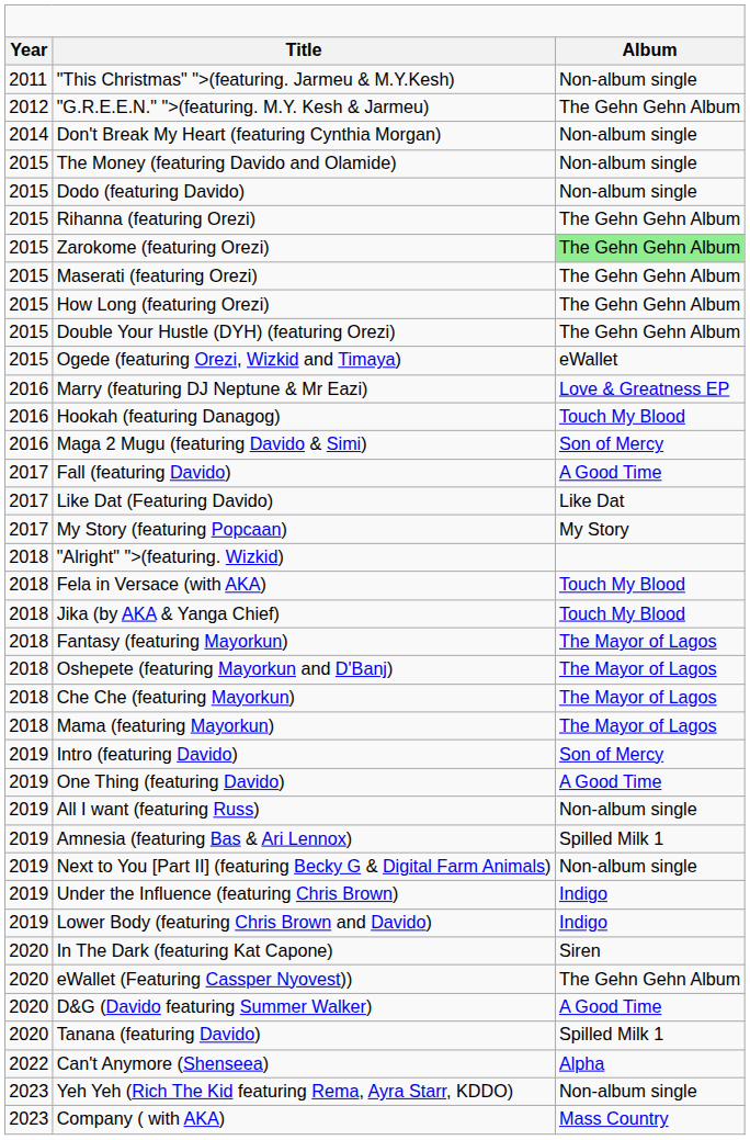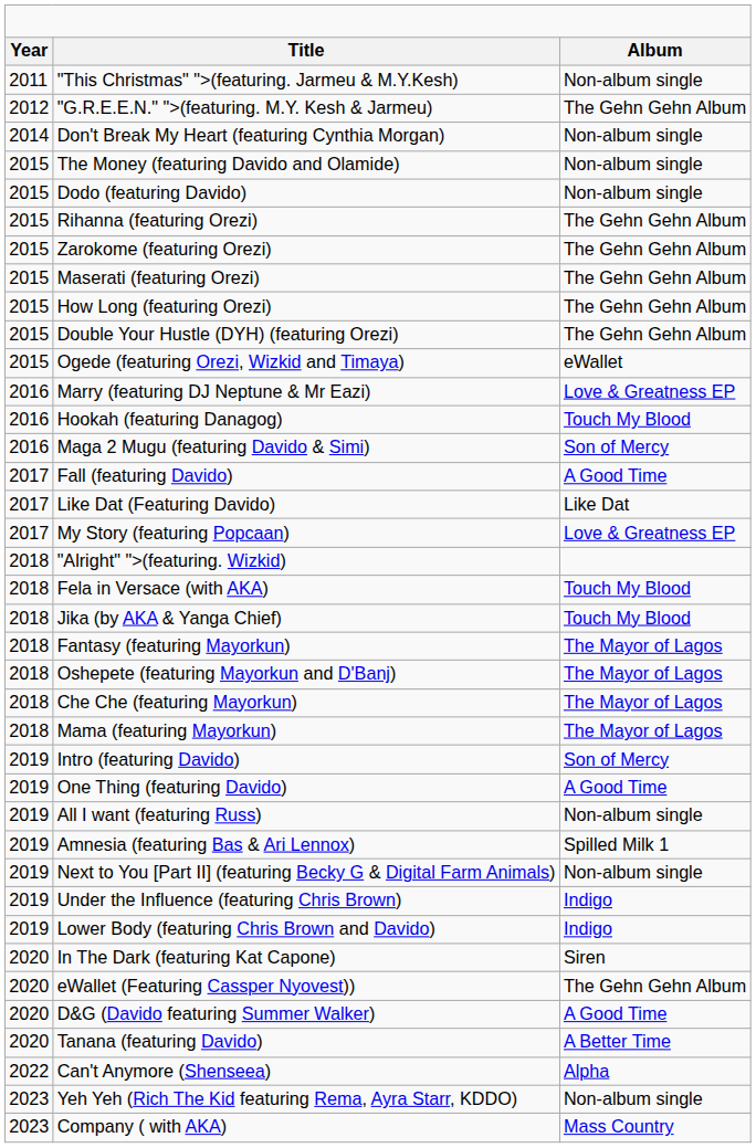 <table class="wikitable sortable">
 <tr>
 <td colspan="3" style="font-size:110%"><br></td>
 </tr>
 <tr>
 <th>Year</th>
 <th>Title</th>
 <th>Album</th>
 </tr>
 <tr>
 <td>2011</td>
 <td>"This Christmas" <span>">(featuring. Jarmeu & M.Y.Kesh)</span></td>
 <td>Non-album single</td>
 </tr>
 <tr>
 <td>2012</td>
 <td>"G.R.E.E.N." <span>">(featuring. M.Y. Kesh & Jarmeu)</span></td>
 <td>The Gehn Gehn Album</td>
 </tr>
 <tr>
 <td>2014</td>
 <td>Don't Break My Heart (featuring Cynthia Morgan)</td>
 <td>Non-album single</td>
 </tr>
 <tr>
 <td>2015</td>
 <td>The Money (featuring Davido and Olamide)</td>
 <td>Non-album single</td>
 </tr>
 <tr>
 <td>2015</td>
 <td>Dodo (featuring Davido)</td>
 <td>Non-album single</td>
 </tr>
 <tr>
 <td>2015</td>
 <td>Rihanna (featuring Orezi)</td>
 <td>The Gehn Gehn Album</td>
 </tr>
 <tr>
 <td>2015</td>
 <td>Zarokome (featuring Orezi)</td>
-<td style="background: lightgreen;">The Gehn Gehn Album</td>
+<td>The Gehn Gehn Album</td>
 </tr>
 <tr>
 <td>2015</td>
 <td>Maserati (featuring Orezi)</td>
 <td>The Gehn Gehn Album</td>
 </tr>
 <tr>
 <td>2015</td>
 <td>How Long (featuring Orezi)</td>
 <td>The Gehn Gehn Album</td>
 </tr>
 <tr>
 <td>2015</td>
 <td>Double Your Hustle (DYH) (featuring Orezi)</td>
 <td>The Gehn Gehn Album</td>
 </tr>
 <tr>
 <td>2015</td>
 <td>Ogede (featuring <a href='#'>Orezi</a>, <a href='#'>Wizkid</a> and <a href='#'>Timaya</a>)</td>
 <td>eWallet</td>
 </tr>
 <tr>
 <td>2016</td>
 <td>Marry (featuring DJ Neptune & Mr Eazi)</td>
 <td><a href='#'>Love & Greatness EP</a></td>
 </tr>
 <tr>
 <td>2016</td>
 <td>Hookah (featuring Danagog)</td>
 <td><a href='#'>Touch My Blood</a></td>
 </tr>
 <tr>
 <td>2016</td>
 <td>Maga 2 Mugu (featuring <a href='#'>Davido</a> & <a href='#'>Simi</a>)</td>
 <td><a href='#'>Son of Mercy</a></td>
 </tr>
 <tr>
 <td>2017</td>
 <td>Fall (featuring <a href='#'>Davido</a>)</td>
 <td><a href='#'>A Good Time</a></td>
 </tr>
 <tr>
 <td>2017</td>
 <td>Like Dat (Featuring Davido)</td>
 <td>Like Dat</td>
 </tr>
 <tr>
 <td>2017</td>
 <td>My Story (featuring <a href='#'>Popcaan</a>)</td>
-<td>My Story</td>
+<td><a href='#'>Love & Greatness EP</a></td>
 </tr>
 <tr>
 <td>2018</td>
 <td>"Alright" <span>">(featuring. <a href='#'>Wizkid</a>)</span></td>
 <td></td>
 </tr>
 <tr>
 <td>2018</td>
 <td>Fela in Versace (with <a href='#'>AKA</a>)</td>
 <td><a href='#'>Touch My Blood</a></td>
 </tr>
 <tr>
 <td>2018</td>
 <td>Jika (by <a href='#'>AKA</a> & Yanga Chief)</td>
 <td><a href='#'>Touch My Blood</a></td>
 </tr>
 <tr>
 <td>2018</td>
 <td>Fantasy (featuring <a href='#'>Mayorkun</a>)</td>
 <td><a href='#'>The Mayor of Lagos</a></td>
 </tr>
 <tr>
 <td>2018</td>
 <td>Oshepete (featuring <a href='#'>Mayorkun</a> and <a href='#'>D'Banj</a>)</td>
 <td><a href='#'>The Mayor of Lagos</a></td>
 </tr>
 <tr>
 <td>2018</td>
 <td>Che Che (featuring <a href='#'>Mayorkun</a>)</td>
 <td><a href='#'>The Mayor of Lagos</a></td>
 </tr>
 <tr>
 <td>2018</td>
 <td>Mama (featuring <a href='#'>Mayorkun</a>)</td>
 <td><a href='#'>The Mayor of Lagos</a></td>
 </tr>
 <tr>
 <td>2019</td>
 <td>Intro (featuring <a href='#'>Davido</a>)</td>
 <td><a href='#'>Son of Mercy</a></td>
 </tr>
 <tr>
 <td>2019</td>
 <td>One Thing (featuring <a href='#'>Davido</a>)</td>
 <td><a href='#'>A Good Time</a></td>
 </tr>
 <tr>
 <td>2019</td>
 <td>All I want (featuring <a href='#'>Russ</a>)</td>
 <td>Non-album single</td>
 </tr>
 <tr>
 <td>2019</td>
 <td>Amnesia (featuring <a href='#'>Bas</a> & <a href='#'>Ari Lennox</a>)</td>
 <td>Spilled Milk 1</td>
 </tr>
 <tr>
 <td>2019</td>
 <td>Next to You [Part II] (featuring <a href='#'>Becky G</a> & <a href='#'>Digital Farm Animals</a>)</td>
 <td>Non-album single</td>
 </tr>
 <tr>
 <td>2019</td>
 <td>Under the Influence (featuring <a href='#'>Chris Brown</a>)</td>
 <td><a href='#'>Indigo</a></td>
 </tr>
 <tr>
 <td>2019</td>
 <td>Lower Body (featuring <a href='#'>Chris Brown</a> and <a href='#'>Davido</a>)</td>
 <td><a href='#'>Indigo</a></td>
 </tr>
 <tr>
 <td>2020</td>
 <td>In The Dark (featuring Kat Capone)</td>
 <td>Siren</td>
 </tr>
 <tr>
 <td>2020</td>
 <td>eWallet (Featuring <a href='#'>Cassper Nyovest</a>))</td>
 <td>The Gehn Gehn Album</td>
 </tr>
 <tr>
 <td>2020</td>
 <td>D&G (<a href='#'>Davido</a> featuring <a href='#'>Summer Walker</a>)</td>
 <td><a href='#'>A Good Time</a></td>
 </tr>
 <tr>
 <td>2020</td>
 <td>Tanana (featuring <a href='#'>Davido</a>)</td>
-<td>Spilled Milk 1</td>
+<td><a href='#'>A Better Time</a></td>
 </tr>
 <tr>
 <td>2022</td>
 <td>Can't Anymore (<a href='#'>Shenseea</a>)</td>
 <td><a href='#'>Alpha</a></td>
 </tr>
 <tr>
 <td>2023</td>
 <td>Yeh Yeh (<a href='#'>Rich The Kid</a> featuring <a href='#'>Rema</a>, <a href='#'>Ayra Starr</a>, KDDO)</td>
 <td>Non-album single</td>
 </tr>
 <tr>
 <td>2023</td>
 <td>Company ( with <a href='#'>AKA</a>)</td>
 <td><a href='#'>Mass Country</a></td>
 </tr>
 </table>
